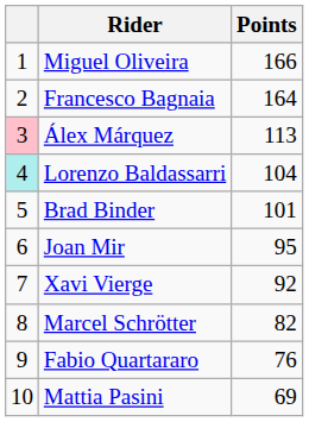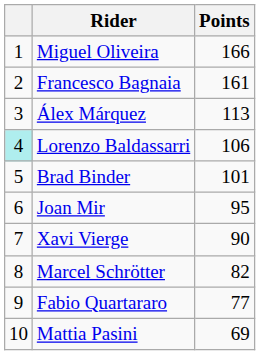 <table class="wikitable" style="font-size: 95%;">
 <tr>
 <th></th>
 <th>Rider</th>
 <th>Points</th>
 </tr>
 <tr>
 <td align=center>1</td>
 <td> <a href='#'>Miguel Oliveira</a></td>
 <td align=right>166</td>
 </tr>
 <tr>
 <td align=center>2</td>
 <td> <a href='#'>Francesco Bagnaia</a></td>
-<td align=right>164</td>
+<td align=right>161</td>
 </tr>
 <tr>
-<td align=center style="background: pink;">3</td>
+<td align=center>3</td>
 <td> <a href='#'>Álex Márquez</a></td>
 <td align=right>113</td>
 </tr>
 <tr>
 <td align=center style="background: paleturquoise;">4</td>
 <td> <a href='#'>Lorenzo Baldassarri</a></td>
-<td align=right>104</td>
+<td align=right>106</td>
 </tr>
 <tr>
 <td align=center>5</td>
 <td> <a href='#'>Brad Binder</a></td>
 <td align=right>101</td>
 </tr>
 <tr>
 <td align=center>6</td>
 <td> <a href='#'>Joan Mir</a></td>
 <td align=right>95</td>
 </tr>
 <tr>
 <td align=center>7</td>
 <td> <a href='#'>Xavi Vierge</a></td>
-<td align=right>92</td>
+<td align=right>90</td>
 </tr>
 <tr>
 <td align=center>8</td>
 <td> <a href='#'>Marcel Schrötter</a></td>
 <td align=right>82</td>
 </tr>
 <tr>
 <td align=center>9</td>
 <td> <a href='#'>Fabio Quartararo</a></td>
-<td align=right>76</td>
+<td align=right>77</td>
 </tr>
 <tr>
 <td align=center>10</td>
 <td> <a href='#'>Mattia Pasini</a></td>
 <td align=right>69</td>
 </tr>
 </table>
